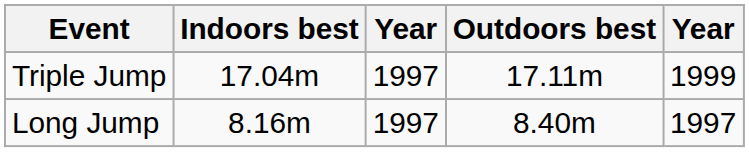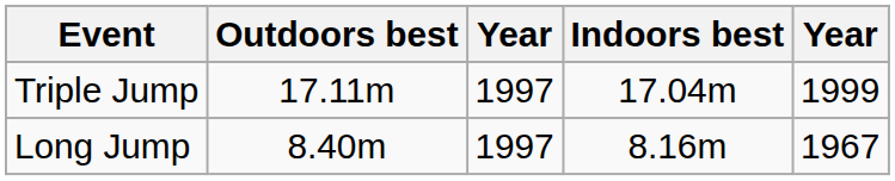 <table class="wikitable" style="border-collapse: collapse; font-size: 95%;">
 <tr>
 <th>Event</th>
+<th>Outdoors best</th>
+<th>Year</th>
 <th>Indoors best</th>
-<th>Year</th>
-<th>Outdoors best</th>
 <th>Year</th>
 </tr>
 <tr>
 <td>Triple Jump</td>
+<td align="center">17.11m</td>
+<td align="center">1997</td>
 <td align="center">17.04m</td>
-<td align="center">1997</td>
-<td align="center">17.11m</td>
 <td align="center">1999</td>
 </tr>
 <tr>
 <td>Long Jump</td>
-<td align="center">8.16m</td>
-<td align="center">1997</td>
 <td align="center">8.40m</td>
 <td align="center">1997</td>
+<td align="center">8.16m</td>
+<td align="center">1967</td>
 </tr>
 </table>
